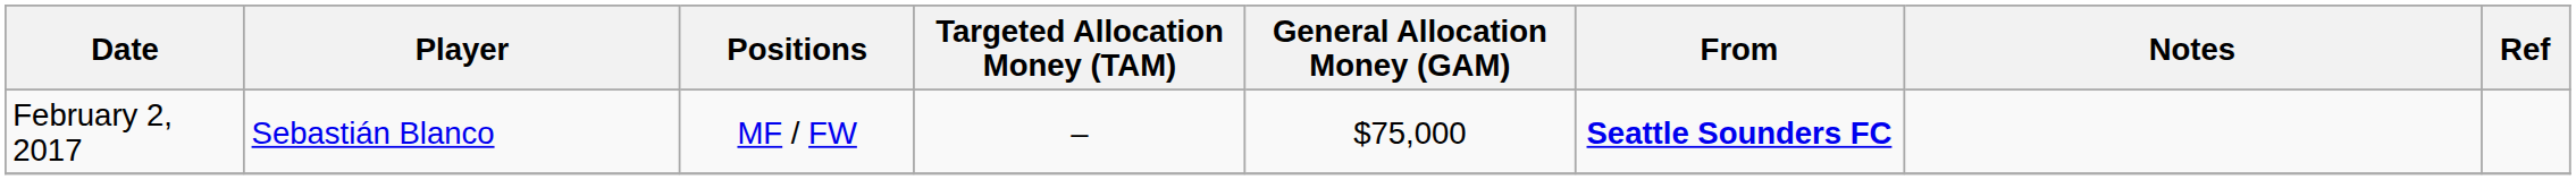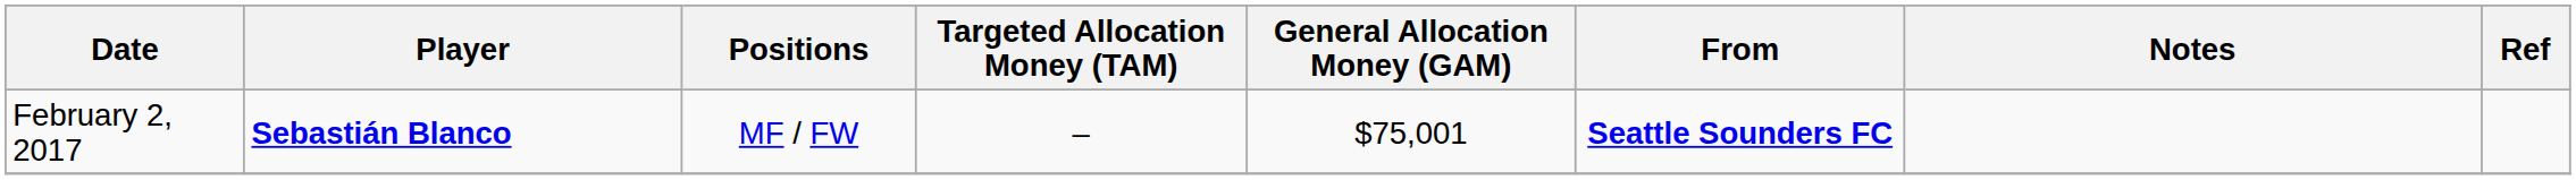 <table class="wikitable" style="text-align:left; font-size:95%;">
 <tr>
 <th style="width:125px;">Date</th>
 <th style="width:250px;">Player</th>
 <th style="width:120px;">Positions</th>
 <th style="width:180px;">Targeted Allocation Money (TAM)</th>
 <th style="width:180px;">General Allocation Money (GAM)</th>
 <th style="width:180px;">From</th>
 <th style="width:350px;">Notes</th>
 <th style="width:40px;">Ref</th>
 </tr>
 <tr>
 <td>February 2, 2017</td>
-<td> <a href='#'>Sebastián Blanco</a></td>
+<td><strong> <a href='#'>Sebastián Blanco</a></strong></td>
 <td style="text-align:center;"><a href='#'>MF</a> / <a href='#'>FW</a></td>
 <td style="text-align:center;">–</td>
-<td style="text-align:center;">$75,000</td>
+<td style="text-align:center;">$75,001</td>
 <td style="text-align:center;"><strong><a href='#'>Seattle Sounders FC</a></strong></td>
 <td></td>
 <td></td>
 </tr>
 <tr>
 </tr>
 </table>
